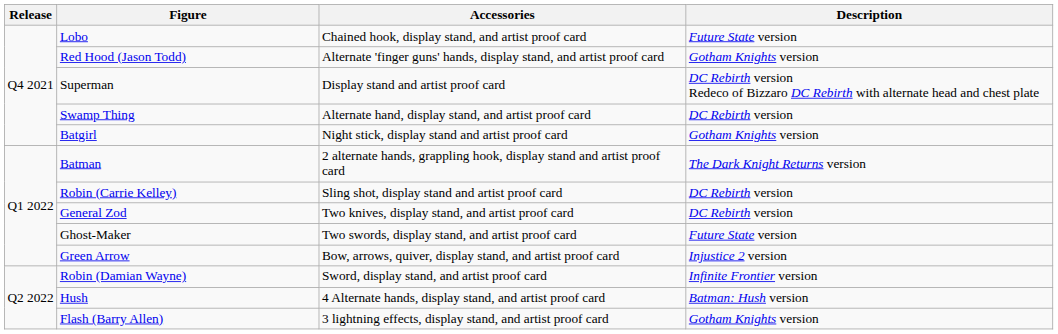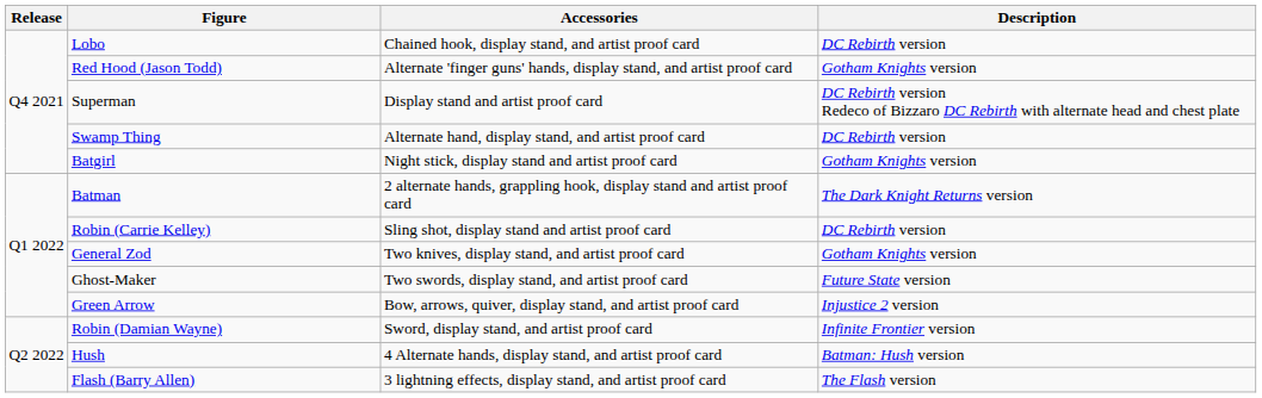 <table class="wikitable" style="width:100%;">
 <tr>
 <th width=5%!scope="col">Release</th>
 <th width=25%!scope="col">Figure</th>
 <th width=35%!scope="col">Accessories</th>
 <th width=35%!scope="col">Description</th>
 </tr>
 <tr>
 <td rowspan=5>Q4 2021</td>
 <td><a href='#'>Lobo</a></td>
 <td>Chained hook, display stand, and artist proof card</td>
-<td><em><a href='#'>Future State</a></em> version</td>
+<td><em><a href='#'>DC Rebirth</a></em> version</td>
 </tr>
 <tr>
 <td><a href='#'>Red Hood (Jason Todd)</a></td>
 <td>Alternate 'finger guns' hands, display stand, and artist proof card</td>
 <td><em><a href='#'>Gotham Knights</a></em> version</td>
 </tr>
 <tr>
 <td>Superman</td>
 <td>Display stand and artist proof card</td>
 <td><em><a href='#'>DC Rebirth</a></em> version<br>Redeco of Bizzaro <em><a href='#'>DC Rebirth</a></em> with alternate head and chest plate</td>
 </tr>
 <tr>
 <td><a href='#'>Swamp Thing</a></td>
 <td>Alternate hand, display stand, and artist proof card</td>
 <td><em><a href='#'>DC Rebirth</a></em> version</td>
 </tr>
 <tr>
 <td><a href='#'>Batgirl</a></td>
 <td>Night stick, display stand and artist proof card</td>
 <td><em><a href='#'>Gotham Knights</a></em> version</td>
 </tr>
 <tr>
 <td rowspan=5>Q1 2022</td>
 <td><a href='#'>Batman</a></td>
 <td>2 alternate hands, grappling hook, display stand and artist proof card</td>
 <td><em><a href='#'>The Dark Knight Returns</a></em> version</td>
 </tr>
 <tr>
 <td><a href='#'>Robin (Carrie Kelley)</a></td>
 <td>Sling shot, display stand and artist proof card</td>
 <td><em><a href='#'>DC Rebirth</a></em> version</td>
 </tr>
 <tr>
 <td><a href='#'>General Zod</a></td>
 <td>Two knives, display stand, and artist proof card</td>
-<td><em><a href='#'>DC Rebirth</a></em> version</td>
+<td><em><a href='#'>Gotham Knights</a></em> version</td>
 </tr>
 <tr>
 <td>Ghost-Maker</td>
 <td>Two swords, display stand, and artist proof card</td>
 <td><em><a href='#'>Future State</a></em> version</td>
 </tr>
 <tr>
 <td><a href='#'>Green Arrow</a></td>
 <td>Bow, arrows, quiver, display stand, and artist proof card</td>
 <td><em><a href='#'>Injustice 2</a></em> version</td>
 </tr>
 <tr>
 <td rowspan=3>Q2 2022</td>
 <td><a href='#'>Robin (Damian Wayne)</a></td>
 <td>Sword, display stand, and artist proof card</td>
 <td><em><a href='#'>Infinite Frontier</a></em> version</td>
 </tr>
 <tr>
 <td><a href='#'>Hush</a></td>
 <td>4 Alternate hands, display stand, and artist proof card</td>
 <td><em><a href='#'>Batman: Hush</a></em> version</td>
 </tr>
 <tr>
 <td><a href='#'>Flash (Barry Allen)</a></td>
 <td>3 lightning effects, display stand, and artist proof card</td>
-<td><em><a href='#'>Gotham Knights</a></em> version</td>
+<td><em><a href='#'>The Flash</a></em> version</td>
 </tr>
 </table>
